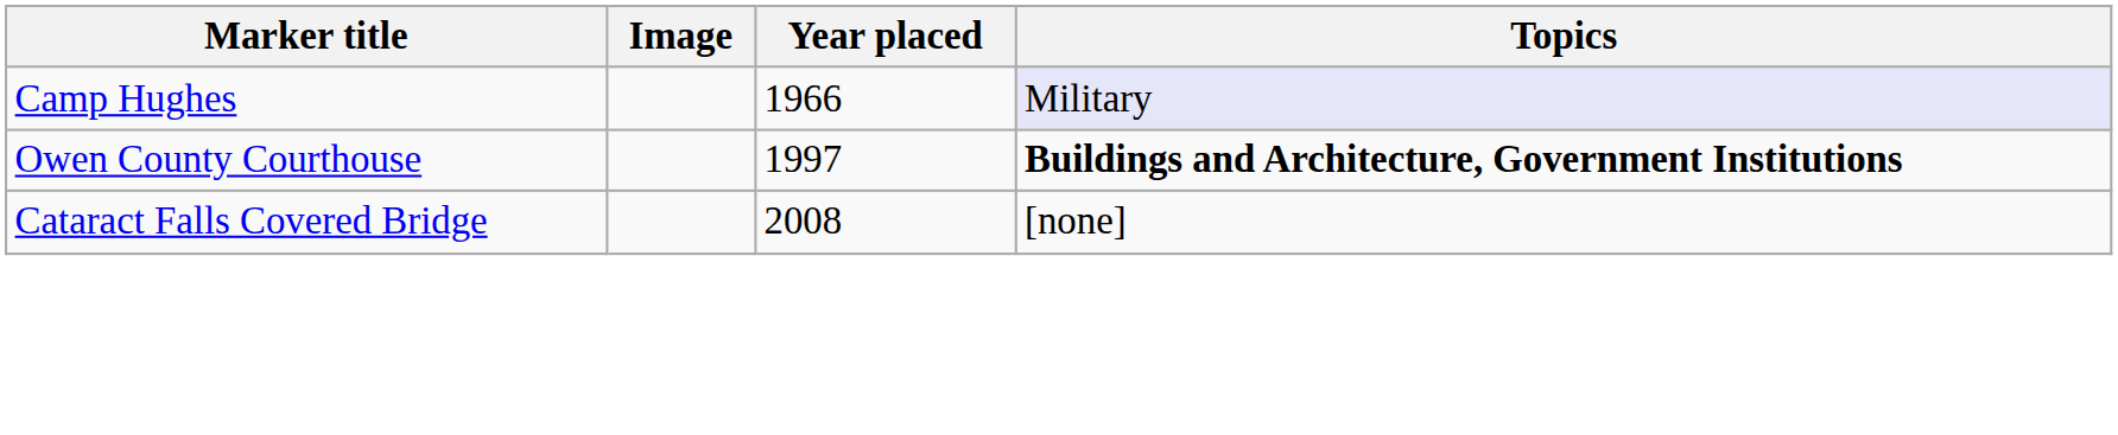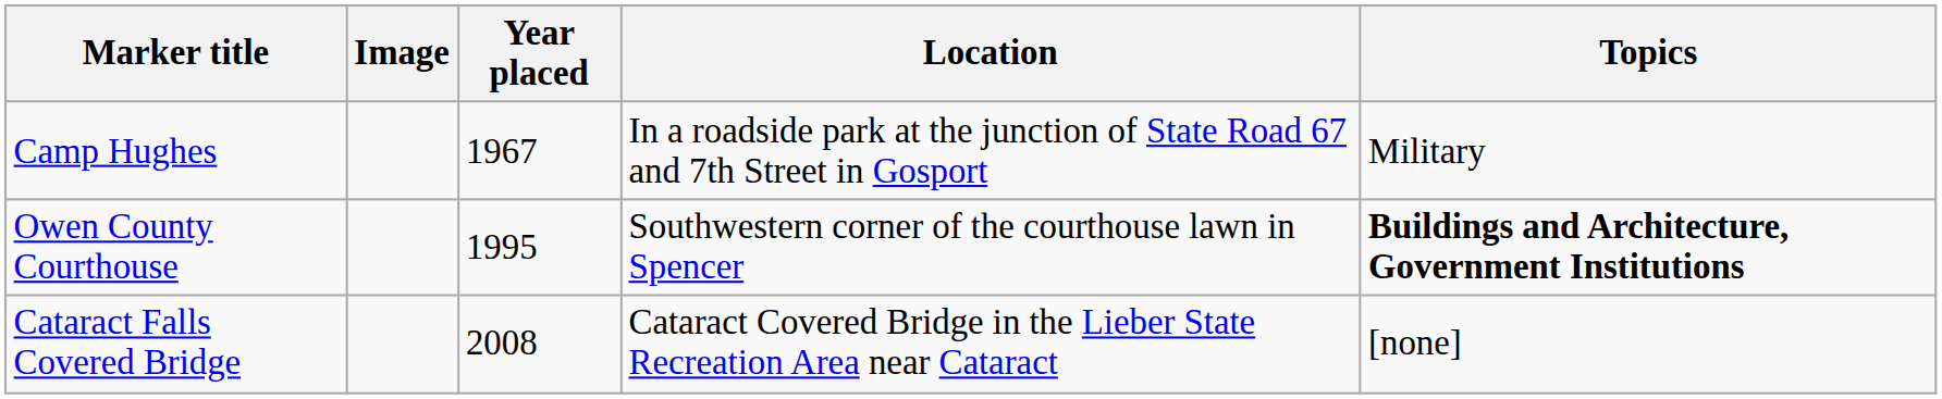 <table class="wikitable sortable" style="width:98%">
 <tr>
 <th>Marker title</th>
 <th class="unsortable">Image</th>
 <th>Year placed</th>
+<th>Location</th>
 <th>Topics</th>
 </tr>
 <tr>
 <td><a href='#'>Camp Hughes</a></td>
 <td></td>
-<td>1966</td>
-<td style="background: lavender;">Military</td>
+<td>1967</td>
+<td>In a roadside park at the junction of <a href='#'>State Road 67</a> and 7th Street in <a href='#'>Gosport</a><br><small></small></td>
+<td>Military</td>
 </tr>
 <tr ->
 <td><a href='#'>Owen County Courthouse</a></td>
 <td></td>
-<td>1997</td>
+<td>1995</td>
+<td>Southwestern corner of the courthouse lawn in <a href='#'>Spencer</a><br><small></small></td>
 <td><strong>Buildings and Architecture, Government Institutions</strong></td>
 </tr>
 <tr ->
 <td><a href='#'>Cataract Falls Covered Bridge</a></td>
 <td></td>
 <td>2008</td>
+<td>Cataract Covered Bridge in the <a href='#'>Lieber State Recreation Area</a> near <a href='#'>Cataract</a><br><small></small></td>
 <td>[none]</td>
 </tr>
 </table>
